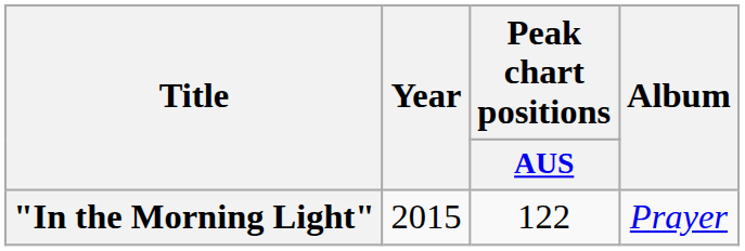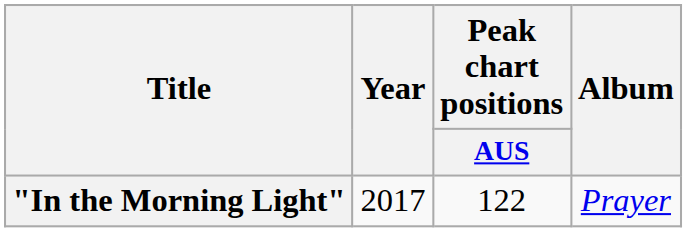 <table class="wikitable plainrowheaders" style="text-align:center;">
 <tr>
 <th rowspan="2" scope="col">Title</th>
 <th rowspan="2" scope="col">Year</th>
 <th>Peak chart positions</th>
 <th rowspan="2">Album</th>
 </tr>
 <tr>
 <th scope="col" style="width:3em;font-size:85%;"><a href='#'>AUS</a><br></th>
 </tr>
 <tr>
 <th scope="row">"In the Morning Light"</th>
-<td>2015</td>
+<td>2017</td>
 <td>122</td>
 <td><em><a href='#'>Prayer</a></em></td>
 </tr>
 </table>
